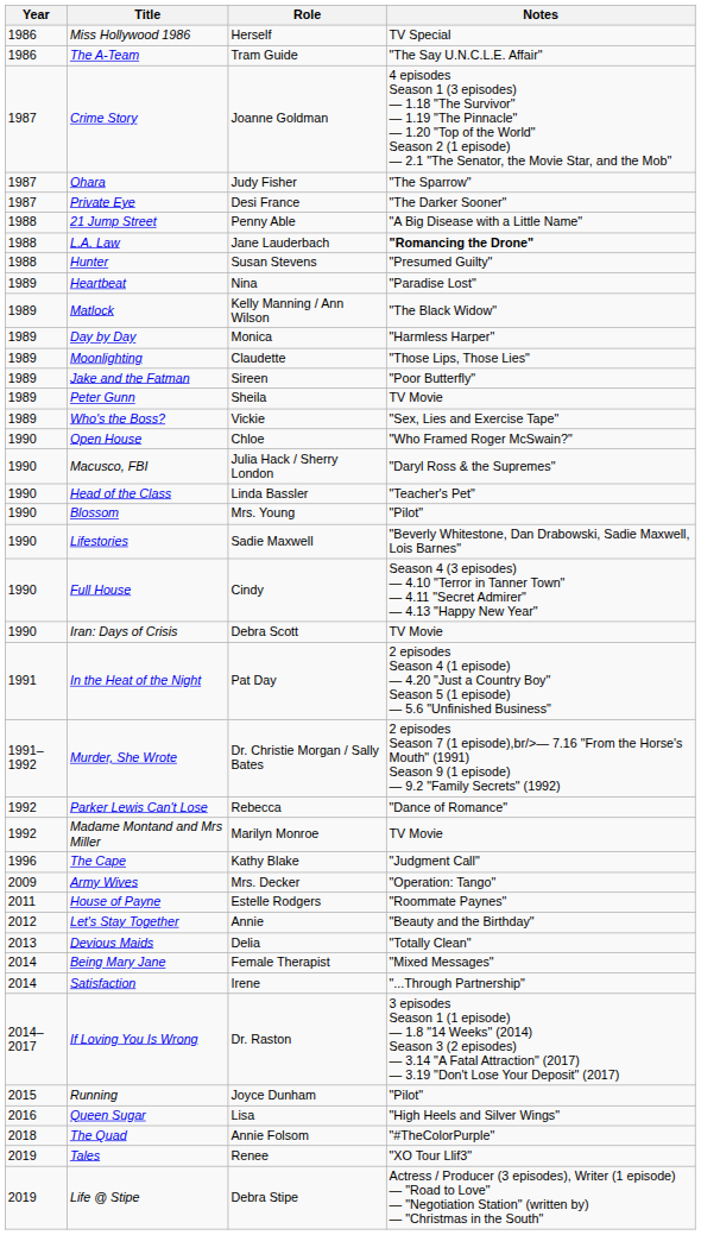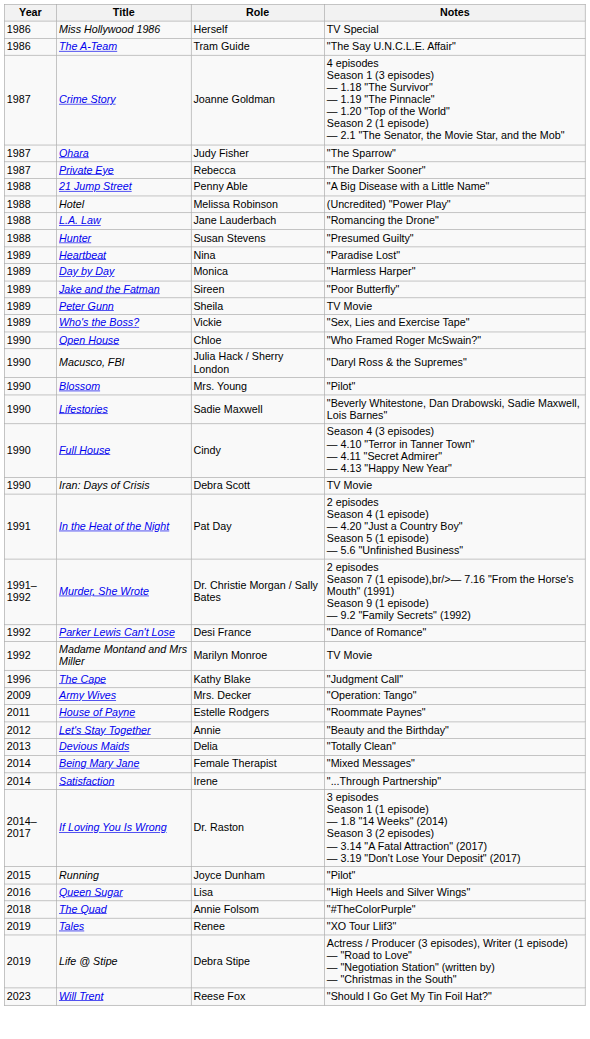 <table class="wikitable">
 <tr>
 <th>Year</th>
 <th>Title</th>
 <th>Role</th>
 <th>Notes</th>
 </tr>
 <tr>
 <td>1986</td>
 <td><em>Miss Hollywood 1986</em></td>
 <td>Herself</td>
 <td>TV Special</td>
 </tr>
 <tr>
 <td>1986</td>
 <td><em><a href='#'>The A-Team</a></em></td>
 <td>Tram Guide</td>
 <td>"The Say U.N.C.L.E. Affair"</td>
 </tr>
 <tr>
 <td>1987</td>
 <td><em><a href='#'>Crime Story</a></em></td>
 <td>Joanne Goldman</td>
 <td>4 episodes<br>Season 1 (3 episodes)<br>— 1.18 "The Survivor"<br>— 1.19 "The Pinnacle"<br>— 1.20 "Top of the World"<br>Season 2 (1 episode)<br>— 2.1 "The Senator, the Movie Star, and the Mob"</td>
 </tr>
 <tr>
 <td>1987</td>
 <td><em><a href='#'>Ohara</a></em></td>
 <td>Judy Fisher</td>
 <td>"The Sparrow"</td>
 </tr>
 <tr>
 <td>1987</td>
 <td><em><a href='#'>Private Eye</a></em></td>
-<td>Desi France</td>
+<td>Rebecca</td>
 <td>"The Darker Sooner"</td>
 </tr>
 <tr>
 <td>1988</td>
 <td><em><a href='#'>21 Jump Street</a></em></td>
 <td>Penny Able</td>
 <td>"A Big Disease with a Little Name"</td>
 </tr>
 <tr>
 <td>1988</td>
+<td><em>Hotel</em></td>
+<td>Melissa Robinson</td>
+<td>(Uncredited) "Power Play"</td>
+</tr>
+<tr>
+<td>1988</td>
 <td><em><a href='#'>L.A. Law</a></em></td>
 <td>Jane Lauderbach</td>
-<td><strong>"Romancing the Drone"</strong></td>
+<td>"Romancing the Drone"</td>
 </tr>
 <tr>
 <td>1988</td>
 <td><em><a href='#'>Hunter</a></em></td>
 <td>Susan Stevens</td>
 <td>"Presumed Guilty"</td>
 </tr>
 <tr>
 <td>1989</td>
 <td><em><a href='#'>Heartbeat</a></em></td>
 <td>Nina</td>
 <td>"Paradise Lost"</td>
 </tr>
 <tr>
 <td>1989</td>
-<td><em><a href='#'>Matlock</a></em></td>
-<td>Kelly Manning / Ann Wilson</td>
-<td>"The Black Widow"</td>
-</tr>
-<tr>
-<td>1989</td>
 <td><em><a href='#'>Day by Day</a></em></td>
 <td>Monica</td>
 <td>"Harmless Harper"</td>
-</tr>
-<tr>
-<td>1989</td>
-<td><em><a href='#'>Moonlighting</a></em></td>
-<td>Claudette</td>
-<td>"Those Lips, Those Lies"</td>
 </tr>
 <tr>
 <td>1989</td>
 <td><em><a href='#'>Jake and the Fatman</a></em></td>
 <td>Sireen</td>
 <td>"Poor Butterfly"</td>
 </tr>
 <tr>
 <td>1989</td>
 <td><em><a href='#'>Peter Gunn</a></em></td>
 <td>Sheila</td>
 <td>TV Movie</td>
 </tr>
 <tr>
 <td>1989</td>
 <td><em><a href='#'>Who's the Boss?</a></em></td>
 <td>Vickie</td>
 <td>"Sex, Lies and Exercise Tape"</td>
 </tr>
 <tr>
 <td>1990</td>
 <td><em><a href='#'>Open House</a></em></td>
 <td>Chloe</td>
 <td>"Who Framed Roger McSwain?"</td>
 </tr>
 <tr>
 <td>1990</td>
 <td><em>Macusco, FBI</em></td>
 <td>Julia Hack / Sherry London</td>
 <td>"Daryl Ross & the Supremes"</td>
-</tr>
-<tr>
-<td>1990</td>
-<td><em><a href='#'>Head of the Class</a></em></td>
-<td>Linda Bassler</td>
-<td>"Teacher's Pet"</td>
 </tr>
 <tr>
 <td>1990</td>
 <td><em><a href='#'>Blossom</a></em></td>
 <td>Mrs. Young</td>
 <td>"Pilot"</td>
 </tr>
 <tr>
 <td>1990</td>
 <td><em><a href='#'>Lifestories</a></em></td>
 <td>Sadie Maxwell</td>
 <td>"Beverly Whitestone, Dan Drabowski, Sadie Maxwell, Lois Barnes"</td>
 </tr>
 <tr>
 <td>1990</td>
 <td><em><a href='#'>Full House</a></em></td>
 <td>Cindy</td>
 <td>Season 4 (3 episodes)<br>— 4.10 "Terror in Tanner Town"<br>— 4.11 "Secret Admirer"<br>— 4.13 "Happy New Year"</td>
 </tr>
 <tr>
 <td>1990</td>
 <td><em>Iran: Days of Crisis</em></td>
 <td>Debra Scott</td>
 <td>TV Movie</td>
 </tr>
 <tr>
 <td>1991</td>
 <td><em><a href='#'>In the Heat of the Night</a></em></td>
 <td>Pat Day</td>
 <td>2 episodes<br>Season 4 (1 episode)<br>— 4.20 "Just a Country Boy"<br>Season 5 (1 episode)<br>— 5.6 "Unfinished Business"</td>
 </tr>
 <tr>
 <td>1991–1992</td>
 <td><em><a href='#'>Murder, She Wrote</a></em></td>
 <td>Dr. Christie Morgan / Sally Bates</td>
 <td>2 episodes<br>Season 7 (1 episode),br/>— 7.16 "From the Horse's Mouth" (1991)<br>Season 9 (1 episode)<br>— 9.2 "Family Secrets" (1992)</td>
 </tr>
 <tr>
 <td>1992</td>
 <td><em><a href='#'>Parker Lewis Can't Lose</a></em></td>
-<td>Rebecca</td>
+<td>Desi France</td>
 <td>"Dance of Romance"</td>
 </tr>
 <tr>
 <td>1992</td>
 <td><em>Madame Montand and Mrs Miller</em></td>
 <td>Marilyn Monroe</td>
 <td>TV Movie</td>
 </tr>
 <tr>
 <td>1996</td>
 <td><em><a href='#'>The Cape</a></em></td>
 <td>Kathy Blake</td>
 <td>"Judgment Call"</td>
 </tr>
 <tr>
 <td>2009</td>
 <td><em><a href='#'>Army Wives</a></em></td>
 <td>Mrs. Decker</td>
 <td>"Operation: Tango"</td>
 </tr>
 <tr>
 <td>2011</td>
 <td><em><a href='#'>House of Payne</a></em></td>
 <td>Estelle Rodgers</td>
 <td>"Roommate Paynes"</td>
 </tr>
 <tr>
 <td>2012</td>
 <td><em><a href='#'>Let's Stay Together</a></em></td>
 <td>Annie</td>
 <td>"Beauty and the Birthday"</td>
 </tr>
 <tr>
 <td>2013</td>
 <td><em><a href='#'>Devious Maids</a></em></td>
 <td>Delia</td>
 <td>"Totally Clean"</td>
 </tr>
 <tr>
 <td>2014</td>
 <td><em><a href='#'>Being Mary Jane</a></em></td>
 <td>Female Therapist</td>
 <td>"Mixed Messages"</td>
 </tr>
 <tr>
 <td>2014</td>
 <td><em><a href='#'>Satisfaction</a></em></td>
 <td>Irene</td>
 <td>"...Through Partnership"</td>
 </tr>
 <tr>
 <td>2014–2017</td>
 <td><em><a href='#'>If Loving You Is Wrong</a></em></td>
 <td>Dr. Raston</td>
 <td>3 episodes<br>Season 1 (1 episode)<br>— 1.8 "14 Weeks" (2014)<br>Season 3 (2 episodes)<br>— 3.14 "A Fatal Attraction" (2017)<br>— 3.19 "Don't Lose Your Deposit" (2017)</td>
 </tr>
 <tr>
 <td>2015</td>
 <td><em>Running</em></td>
 <td>Joyce Dunham</td>
 <td>"Pilot"</td>
 </tr>
 <tr>
 <td>2016</td>
 <td><em><a href='#'>Queen Sugar</a></em></td>
 <td>Lisa</td>
 <td>"High Heels and Silver Wings"</td>
 </tr>
 <tr>
 <td>2018</td>
 <td><em><a href='#'>The Quad</a></em></td>
 <td>Annie Folsom</td>
 <td>"#TheColorPurple"</td>
 </tr>
 <tr>
 <td>2019</td>
 <td><em><a href='#'>Tales</a></em></td>
 <td>Renee</td>
 <td>"XO Tour Llif3"</td>
 </tr>
 <tr>
 <td>2019</td>
 <td><em>Life @ Stipe</em></td>
 <td>Debra Stipe</td>
 <td>Actress / Producer (3 episodes), Writer (1 episode)<br>— "Road to Love"<br>— "Negotiation Station" (written by)<br>— "Christmas in the South"</td>
 </tr>
+<tr>
+<td>2023</td>
+<td><em><a href='#'>Will Trent</a></em></td>
+<td>Reese Fox</td>
+<td>"Should I Go Get My Tin Foil Hat?"</td>
+</tr>
 </table>
